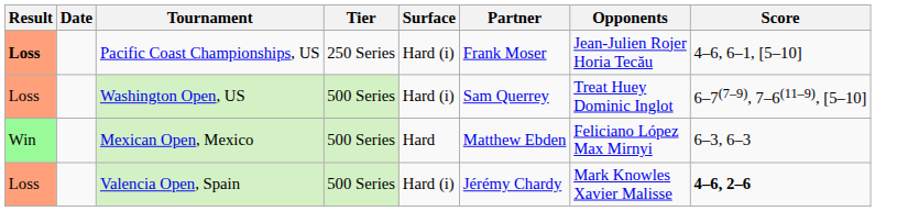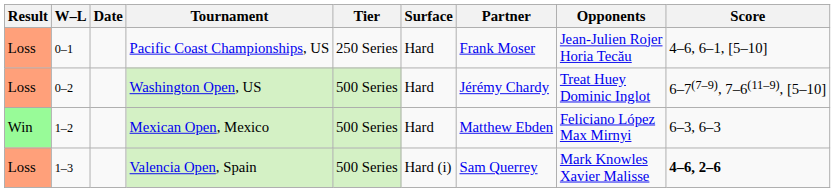 <table class="sortable wikitable">
 <tr>
 <th>Result</th>
+<th class="unsortable">W–L</th>
 <th>Date</th>
 <th>Tournament</th>
 <th>Tier</th>
 <th>Surface</th>
 <th>Partner</th>
 <th>Opponents</th>
 <th class="unsortable">Score</th>
 </tr>
 <tr>
-<td bgcolor=FFA07A><strong>Loss</strong></td>
+<td bgcolor=FFA07A>Loss</td>
+<td><small>0–1</small></td>
 <td><a href='#'></a></td>
 <td><a href='#'>Pacific Coast Championships</a>, US</td>
 <td>250 Series</td>
-<td>Hard (i)</td>
+<td>Hard</td>
 <td> <a href='#'>Frank Moser</a></td>
 <td> <a href='#'>Jean-Julien Rojer</a><br> <a href='#'>Horia Tecău</a></td>
 <td>4–6, 6–1, [5–10]</td>
 </tr>
 <tr>
 <td bgcolor=FFA07A>Loss</td>
+<td><small>0–2</small></td>
 <td><a href='#'></a></td>
 <td style="background:#D4F1C5;"><a href='#'>Washington Open</a>, US</td>
 <td style="background:#D4F1C5;">500 Series</td>
-<td>Hard (i)</td>
-<td> <a href='#'>Sam Querrey</a></td>
+<td>Hard</td>
+<td> <a href='#'>Jérémy Chardy</a></td>
 <td> <a href='#'>Treat Huey</a><br> <a href='#'>Dominic Inglot</a></td>
 <td>6–7<sup>(7–9)</sup>, 7–6<sup>(11–9)</sup>, [5–10]</td>
 </tr>
 <tr>
 <td bgcolor=98FB98>Win</td>
+<td><small>1–2</small></td>
 <td><a href='#'></a></td>
 <td style="background:#D4F1C5;"><a href='#'>Mexican Open</a>, Mexico</td>
 <td style="background:#D4F1C5;">500 Series</td>
 <td>Hard</td>
 <td> <a href='#'>Matthew Ebden</a></td>
 <td> <a href='#'>Feliciano López</a><br> <a href='#'>Max Mirnyi</a></td>
 <td>6–3, 6–3</td>
 </tr>
 <tr>
 <td bgcolor=FFA07A>Loss</td>
+<td><small>1–3</small></td>
 <td><a href='#'></a></td>
 <td style="background:#D4F1C5;"><a href='#'>Valencia Open</a>, Spain</td>
 <td style="background:#D4F1C5;">500 Series</td>
 <td>Hard (i)</td>
-<td> <a href='#'>Jérémy Chardy</a></td>
+<td> <a href='#'>Sam Querrey</a></td>
 <td> <a href='#'>Mark Knowles</a><br> <a href='#'>Xavier Malisse</a></td>
 <td><strong>4–6, 2–6</strong></td>
 </tr>
 </table>
